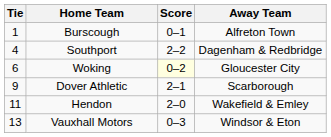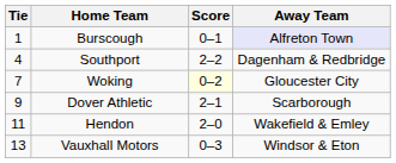 <table class="wikitable" style="text-align:center;">
 <tr>
 <th width=20>Tie</th>
 <th width=175>Home Team</th>
 <th width=20>Score</th>
 <th width=175>Away Team</th>
 </tr>
 <tr>
 <td>1</td>
 <td>Burscough</td>
 <td>0–1</td>
-<td>Alfreton Town</td>
+<td style="background: lavender;">Alfreton Town</td>
 </tr>
 <tr>
 <td>4</td>
 <td>Southport</td>
 <td>2–2</td>
 <td>Dagenham & Redbridge</td>
 </tr>
 <tr>
-<td>6</td>
+<td>7</td>
 <td>Woking</td>
 <td style="background: lightyellow;">0–2</td>
 <td>Gloucester City</td>
 </tr>
 <tr>
 <td>9</td>
 <td>Dover Athletic</td>
 <td>2–1</td>
 <td>Scarborough</td>
 </tr>
 <tr>
 <td>11</td>
 <td>Hendon</td>
 <td>2–0</td>
 <td>Wakefield & Emley</td>
 </tr>
 <tr>
 <td>13</td>
 <td>Vauxhall Motors</td>
 <td>0–3</td>
 <td>Windsor & Eton</td>
 </tr>
 </table>
